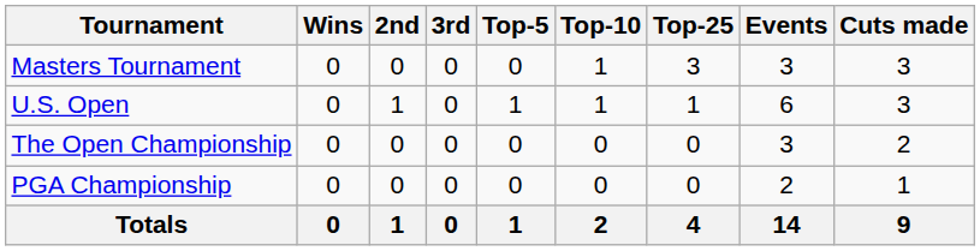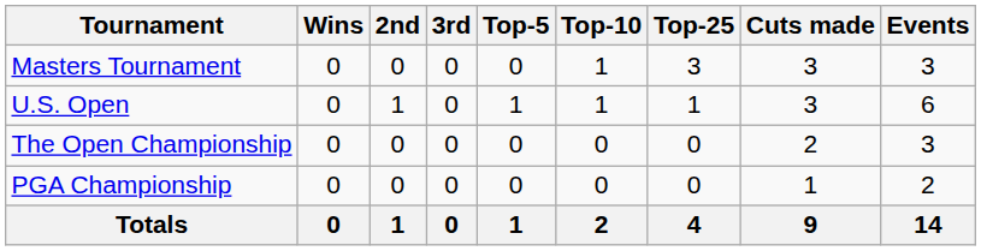 <table class=wikitable style=text-align:center>
 <tr>
 <th>Tournament</th>
 <th>Wins</th>
 <th>2nd</th>
 <th>3rd</th>
 <th>Top-5</th>
 <th>Top-10</th>
 <th>Top-25</th>
+<th>Cuts made</th>
 <th>Events</th>
-<th>Cuts made</th>
 </tr>
 <tr>
 <td align=left><a href='#'>Masters Tournament</a></td>
 <td>0</td>
 <td>0</td>
 <td>0</td>
 <td>0</td>
 <td>1</td>
 <td>3</td>
 <td>3</td>
 <td>3</td>
 </tr>
 <tr>
 <td align=left><a href='#'>U.S. Open</a></td>
 <td>0</td>
 <td>1</td>
 <td>0</td>
 <td>1</td>
 <td>1</td>
 <td>1</td>
+<td>3</td>
 <td>6</td>
-<td>3</td>
 </tr>
 <tr>
 <td align=left><a href='#'>The Open Championship</a></td>
 <td>0</td>
 <td>0</td>
 <td>0</td>
 <td>0</td>
 <td>0</td>
 <td>0</td>
+<td>2</td>
 <td>3</td>
-<td>2</td>
 </tr>
 <tr>
 <td align=left><a href='#'>PGA Championship</a></td>
 <td>0</td>
 <td>0</td>
 <td>0</td>
 <td>0</td>
 <td>0</td>
 <td>0</td>
+<td>1</td>
 <td>2</td>
-<td>1</td>
 </tr>
 <tr>
 <th>Totals</th>
 <th>0</th>
 <th>1</th>
 <th>0</th>
 <th>1</th>
 <th>2</th>
 <th>4</th>
+<th>9</th>
 <th>14</th>
-<th>9</th>
 </tr>
 </table>
